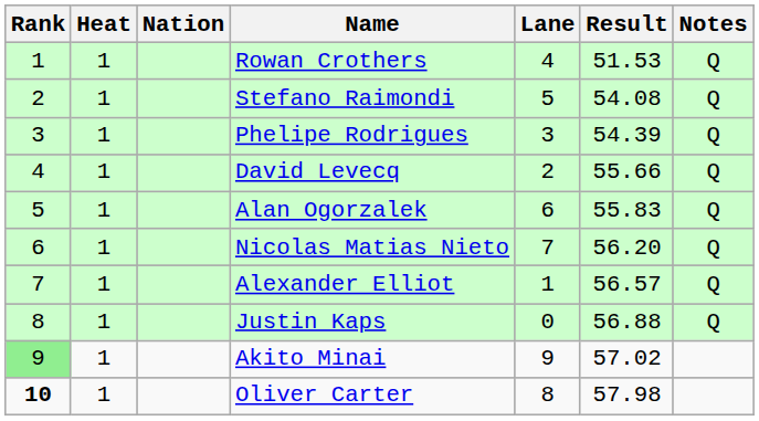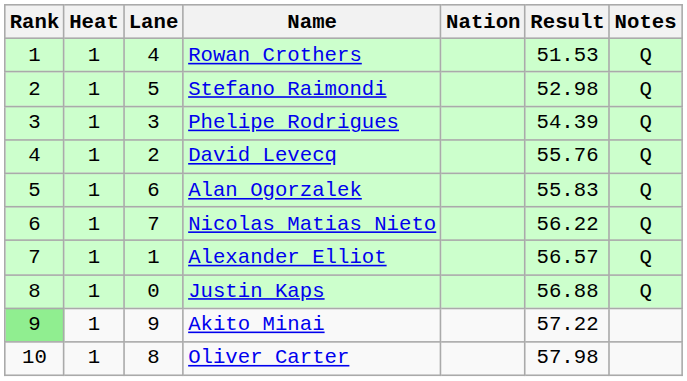 <table class="wikitable sortable" style="text-align:center">
 <tr>
 <th>Rank</th>
 <th>Heat</th>
+<th>Lane</th>
+<th>Name</th>
 <th>Nation</th>
-<th>Name</th>
-<th>Lane</th>
 <th>Result</th>
 <th>Notes</th>
 </tr>
 <tr bgcolor=ccffcc>
 <td>1</td>
 <td>1</td>
+<td>4</td>
+<td align=left><a href='#'>Rowan Crothers</a></td>
 <td align=left></td>
-<td align=left><a href='#'>Rowan Crothers</a></td>
-<td>4</td>
 <td>51.53</td>
 <td>Q</td>
 </tr>
 <tr bgcolor=ccffcc>
 <td>2</td>
 <td>1</td>
+<td>5</td>
+<td align=left><a href='#'>Stefano Raimondi</a></td>
 <td align=left></td>
-<td align=left><a href='#'>Stefano Raimondi</a></td>
-<td>5</td>
-<td>54.08</td>
+<td>52.98</td>
 <td>Q</td>
 </tr>
 <tr bgcolor=ccffcc>
 <td>3</td>
 <td>1</td>
+<td>3</td>
+<td align=left><a href='#'>Phelipe Rodrigues</a></td>
 <td align=left></td>
-<td align=left><a href='#'>Phelipe Rodrigues</a></td>
-<td>3</td>
 <td>54.39</td>
 <td>Q</td>
 </tr>
 <tr bgcolor=ccffcc>
 <td>4</td>
 <td>1</td>
+<td>2</td>
+<td align=left><a href='#'>David Levecq</a></td>
 <td align=left></td>
-<td align=left><a href='#'>David Levecq</a></td>
-<td>2</td>
-<td>55.66</td>
+<td>55.76</td>
 <td>Q</td>
 </tr>
 <tr bgcolor=ccffcc>
 <td>5</td>
 <td>1</td>
+<td>6</td>
+<td align=left><a href='#'>Alan Ogorzalek</a></td>
 <td align=left></td>
-<td align=left><a href='#'>Alan Ogorzalek</a></td>
-<td>6</td>
 <td>55.83</td>
 <td>Q</td>
 </tr>
 <tr bgcolor=ccffcc>
 <td>6</td>
 <td>1</td>
+<td>7</td>
+<td align=left><a href='#'>Nicolas Matias Nieto</a></td>
 <td align=left></td>
-<td align=left><a href='#'>Nicolas Matias Nieto</a></td>
-<td>7</td>
-<td>56.20</td>
+<td>56.22</td>
 <td>Q</td>
 </tr>
 <tr bgcolor=ccffcc>
 <td>7</td>
 <td>1</td>
+<td>1</td>
+<td align=left><a href='#'>Alexander Elliot</a></td>
 <td align=left></td>
-<td align=left><a href='#'>Alexander Elliot</a></td>
-<td>1</td>
 <td>56.57</td>
 <td>Q</td>
 </tr>
 <tr bgcolor=ccffcc>
 <td>8</td>
 <td>1</td>
+<td>0</td>
+<td align=left><a href='#'>Justin Kaps</a></td>
 <td align=left></td>
-<td align=left><a href='#'>Justin Kaps</a></td>
-<td>0</td>
 <td>56.88</td>
 <td>Q</td>
 </tr>
 <tr>
 <td style="background: lightgreen;">9</td>
 <td>1</td>
+<td>9</td>
+<td align=left><a href='#'>Akito Minai</a></td>
 <td align=left></td>
-<td align=left><a href='#'>Akito Minai</a></td>
-<td>9</td>
-<td>57.02</td>
+<td>57.22</td>
 <td></td>
 </tr>
 <tr>
-<td><strong>10</strong></td>
+<td>10</td>
 <td>1</td>
+<td>8</td>
+<td align=left><a href='#'>Oliver Carter</a></td>
 <td align=left></td>
-<td align=left><a href='#'>Oliver Carter</a></td>
-<td>8</td>
 <td>57.98</td>
 <td></td>
 </tr>
 </table>
